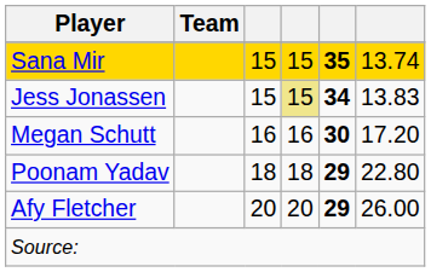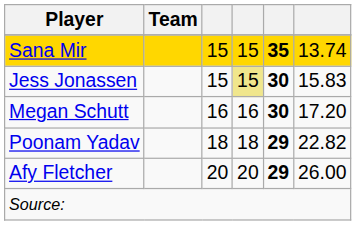 <table class="wikitable sortable" style="text-align:center">
 <tr>
 <th class="unsortable">Player</th>
 <th>Team</th>
 <th></th>
 <th></th>
 <th></th>
 <th></th>
 </tr>
 <tr>
 </tr>
 <tr style="background:gold">
 <td style="text-align:left"><a href='#'>Sana Mir</a></td>
 <td style="text-align:left"></td>
 <td>15</td>
 <td>15</td>
 <td><strong>35</strong></td>
 <td>13.74</td>
 </tr>
 <tr>
 <td style="text-align:left"><a href='#'>Jess Jonassen</a></td>
 <td style="text-align:left"></td>
 <td>15</td>
 <td style="background: khaki;">15</td>
-<td><strong>34</strong></td>
-<td>13.83</td>
+<td><strong>30</strong></td>
+<td>15.83</td>
 </tr>
 <tr>
 <td style="text-align:left"><a href='#'>Megan Schutt</a></td>
 <td style="text-align:left"></td>
 <td>16</td>
 <td>16</td>
 <td><strong>30</strong></td>
 <td>17.20</td>
 </tr>
 <tr>
 <td style="text-align:left"><a href='#'>Poonam Yadav</a></td>
 <td style="text-align:left"></td>
 <td>18</td>
 <td>18</td>
 <td><strong>29</strong></td>
-<td>22.80</td>
+<td>22.82</td>
 </tr>
 <tr>
 <td style="text-align:left"><a href='#'>Afy Fletcher</a></td>
 <td style="text-align:left"></td>
 <td>20</td>
 <td>20</td>
 <td><strong>29</strong></td>
 <td>26.00</td>
 </tr>
 <tr class=sortbottom>
 <td colspan="11" style="text-align:left;"><small><em>Source: </em></small></td>
 </tr>
 </table>
